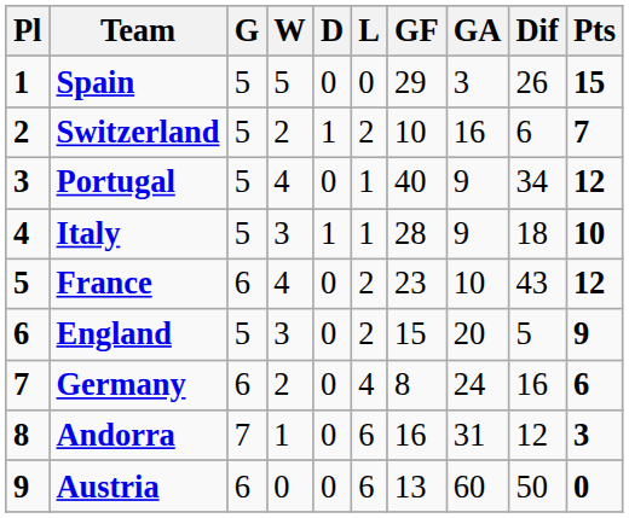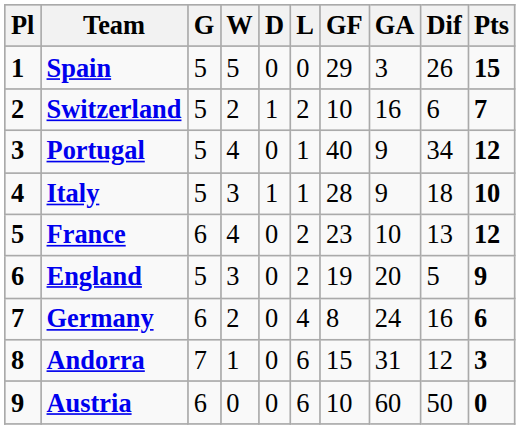 <table class="wikitable">
 <tr>
 <th>Pl</th>
 <th>Team</th>
 <th>G</th>
 <th>W</th>
 <th>D</th>
 <th>L</th>
 <th>GF</th>
 <th>GA</th>
 <th>Dif</th>
 <th>Pts</th>
 </tr>
 <tr>
 <td><strong>1</strong></td>
 <td><strong><a href='#'>Spain</a></strong></td>
 <td>5</td>
 <td>5</td>
 <td>0</td>
 <td>0</td>
 <td>29</td>
 <td>3</td>
 <td>26</td>
 <td><strong>15</strong></td>
 </tr>
 <tr>
 <td><strong>2</strong></td>
 <td><strong><a href='#'>Switzerland</a></strong></td>
 <td>5</td>
 <td>2</td>
 <td>1</td>
 <td>2</td>
 <td>10</td>
 <td>16</td>
 <td>6</td>
 <td><strong>7</strong></td>
 </tr>
 <tr>
 <td><strong>3</strong></td>
 <td><strong><a href='#'>Portugal</a></strong></td>
 <td>5</td>
 <td>4</td>
 <td>0</td>
 <td>1</td>
 <td>40</td>
 <td>9</td>
 <td>34</td>
 <td><strong>12</strong></td>
 </tr>
 <tr>
 <td><strong>4</strong></td>
 <td><strong><a href='#'>Italy</a></strong></td>
 <td>5</td>
 <td>3</td>
 <td>1</td>
 <td>1</td>
 <td>28</td>
 <td>9</td>
 <td>18</td>
 <td><strong>10</strong></td>
 </tr>
 <tr>
 <td><strong>5</strong></td>
 <td><strong><a href='#'>France</a></strong></td>
 <td>6</td>
 <td>4</td>
 <td>0</td>
 <td>2</td>
 <td>23</td>
 <td>10</td>
-<td>43</td>
+<td>13</td>
 <td><strong>12</strong></td>
 </tr>
 <tr>
 <td><strong>6</strong></td>
 <td><strong><a href='#'>England</a></strong></td>
 <td>5</td>
 <td>3</td>
 <td>0</td>
 <td>2</td>
-<td>15</td>
+<td>19</td>
 <td>20</td>
 <td>5</td>
 <td><strong>9</strong></td>
 </tr>
 <tr>
 <td><strong>7</strong></td>
 <td><strong><a href='#'>Germany</a></strong></td>
 <td>6</td>
 <td>2</td>
 <td>0</td>
 <td>4</td>
 <td>8</td>
 <td>24</td>
 <td>16</td>
 <td><strong>6</strong></td>
 </tr>
 <tr>
 <td><strong>8</strong></td>
 <td><strong><a href='#'>Andorra</a></strong></td>
 <td>7</td>
 <td>1</td>
 <td>0</td>
 <td>6</td>
-<td>16</td>
+<td>15</td>
 <td>31</td>
 <td>12</td>
 <td><strong>3</strong></td>
 </tr>
 <tr>
 <td><strong>9</strong></td>
 <td><strong><a href='#'>Austria</a></strong></td>
 <td>6</td>
 <td>0</td>
 <td>0</td>
 <td>6</td>
-<td>13</td>
+<td>10</td>
 <td>60</td>
 <td>50</td>
 <td><strong>0</strong></td>
 </tr>
 </table>
